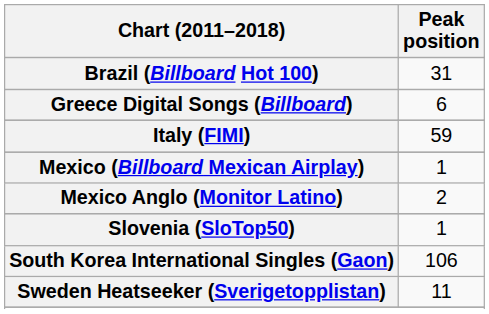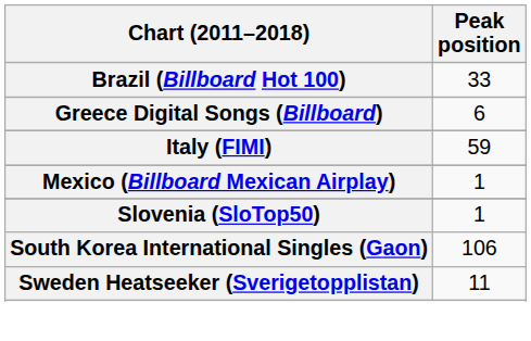 <table class="wikitable sortable plainrowheaders" style="text-align:center">
 <tr>
 <th scope="col">Chart (2011–2018)</th>
 <th scope="col">Peak<br>position</th>
 </tr>
 <tr>
 </tr>
 <tr>
 </tr>
 <tr>
 </tr>
 <tr>
 </tr>
 <tr>
 <th scope="row">Brazil (<em><a href='#'>Billboard</a></em> <a href='#'>Hot 100</a>)</th>
-<td>31</td>
+<td>33</td>
 </tr>
 <tr>
 </tr>
 <tr>
 </tr>
 <tr>
 </tr>
 <tr>
 </tr>
 <tr>
 </tr>
 <tr>
 </tr>
 <tr>
 </tr>
 <tr>
 </tr>
 <tr>
 </tr>
 <tr>
 <th scope="row">Greece Digital Songs (<em><a href='#'>Billboard</a></em>)</th>
 <td>6</td>
 </tr>
 <tr>
 </tr>
 <tr>
 <th scope="row">Italy (<a href='#'>FIMI</a>)</th>
 <td>59</td>
 </tr>
 <tr>
 </tr>
 <tr>
 <th scope="row">Mexico (<a href='#'><em>Billboard</em> Mexican Airplay</a>)</th>
 <td>1</td>
-</tr>
-<tr>
-<th scope="row">Mexico Anglo (<a href='#'>Monitor Latino</a>)</th>
-<td>2</td>
 </tr>
 <tr>
 </tr>
 <tr>
 </tr>
 <tr>
 </tr>
 <tr>
 </tr>
 <tr>
 </tr>
 <tr>
 </tr>
 <tr>
 <th scope="row">Slovenia (<a href='#'>SloTop50</a>)</th>
 <td>1</td>
 </tr>
 <tr>
 <th scope="row">South Korea International Singles (<a href='#'>Gaon</a>)</th>
 <td>106</td>
 </tr>
 <tr>
 <th scope="row">Sweden Heatseeker (<a href='#'>Sverigetopplistan</a>)</th>
 <td>11</td>
 </tr>
 <tr>
 </tr>
 <tr>
 </tr>
 <tr>
 </tr>
 <tr>
 </tr>
 <tr>
 </tr>
 <tr>
 </tr>
 <tr>
 </tr>
 <tr>
 </tr>
 <tr>
 </tr>
 <tr>
 </tr>
 </table>
